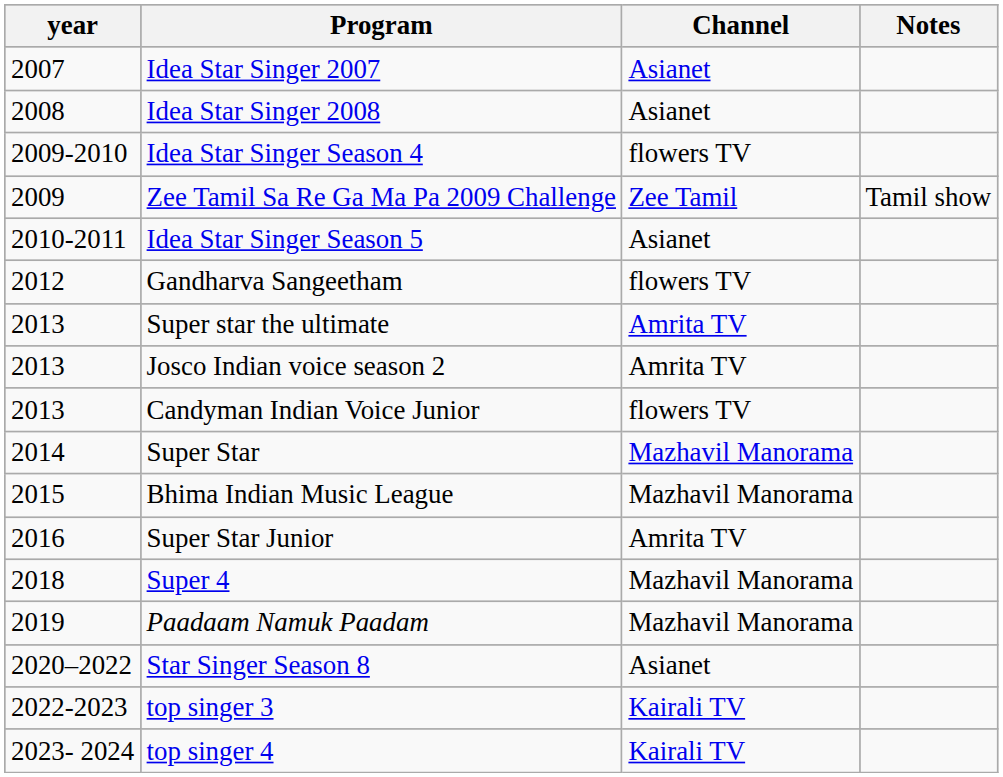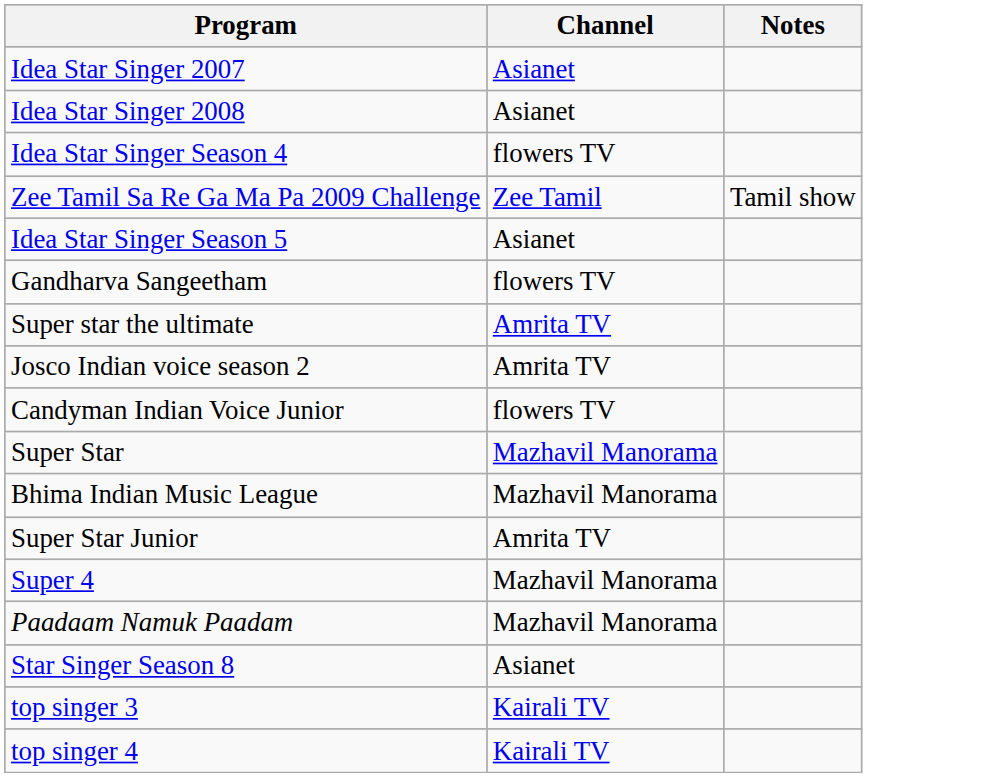 <table class="wikitable sortable">
 <tr>
-<th>year</th>
 <th>Program</th>
 <th>Channel</th>
 <th>Notes</th>
 </tr>
 <tr>
-<td>2007</td>
 <td><a href='#'>Idea Star Singer 2007</a></td>
 <td><a href='#'>Asianet</a></td>
 <td></td>
 </tr>
 <tr>
-<td>2008</td>
 <td><a href='#'>Idea Star Singer 2008</a></td>
 <td>Asianet</td>
 <td></td>
 </tr>
 <tr>
-<td>2009-2010</td>
 <td><a href='#'>Idea Star Singer Season 4</a></td>
 <td>flowers TV</td>
 <td></td>
 </tr>
 <tr>
-<td>2009</td>
 <td><a href='#'>Zee Tamil Sa Re Ga Ma Pa 2009 Challenge</a></td>
 <td><a href='#'>Zee Tamil</a></td>
 <td>Tamil show</td>
 </tr>
 <tr>
-<td>2010-2011</td>
 <td><a href='#'>Idea Star Singer Season 5</a></td>
 <td>Asianet</td>
 <td></td>
 </tr>
 <tr>
-<td>2012</td>
 <td>Gandharva Sangeetham</td>
 <td>flowers TV</td>
 <td></td>
 </tr>
 <tr>
-<td>2013</td>
 <td>Super star the ultimate</td>
 <td><a href='#'>Amrita TV</a></td>
 <td></td>
 </tr>
 <tr>
-<td>2013</td>
 <td>Josco Indian voice season 2</td>
 <td>Amrita TV</td>
 <td></td>
 </tr>
 <tr>
-<td>2013</td>
 <td>Candyman Indian Voice Junior</td>
 <td>flowers TV</td>
 <td></td>
 </tr>
 <tr>
-<td>2014</td>
 <td>Super Star</td>
 <td><a href='#'>Mazhavil Manorama</a></td>
 <td></td>
 </tr>
 <tr>
-<td>2015</td>
 <td>Bhima Indian Music League</td>
 <td>Mazhavil Manorama</td>
 <td></td>
 </tr>
 <tr>
-<td>2016</td>
 <td>Super Star Junior</td>
 <td>Amrita TV</td>
 <td></td>
 </tr>
 <tr>
-<td>2018</td>
 <td><a href='#'>Super 4</a></td>
 <td>Mazhavil Manorama</td>
 <td></td>
 </tr>
 <tr>
-<td>2019</td>
 <td><em>Paadaam Namuk Paadam</em></td>
 <td>Mazhavil Manorama</td>
 <td></td>
 </tr>
 <tr>
-<td>2020–2022</td>
 <td><a href='#'>Star Singer Season 8</a></td>
 <td>Asianet</td>
 <td></td>
 </tr>
 <tr>
-<td>2022-2023</td>
 <td><a href='#'>top singer 3</a></td>
 <td><a href='#'>Kairali TV</a></td>
 <td></td>
 </tr>
 <tr>
-<td>2023- 2024</td>
 <td><a href='#'>top singer 4</a></td>
 <td><a href='#'>Kairali TV</a></td>
 <td></td>
 </tr>
 </table>
